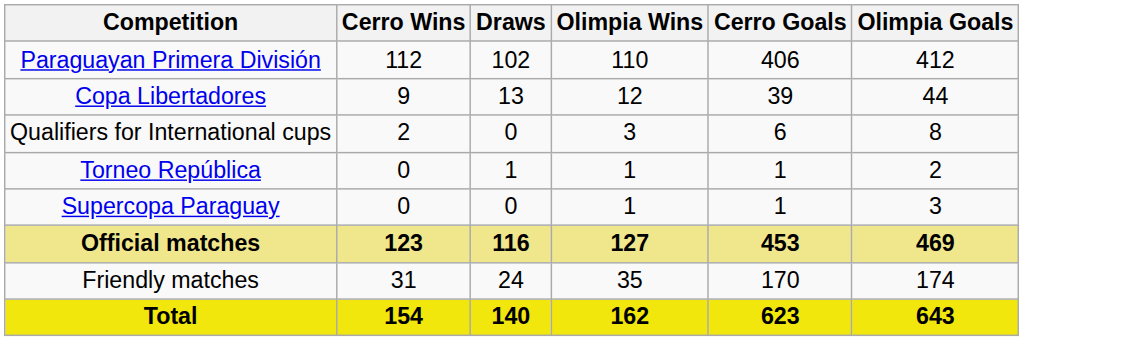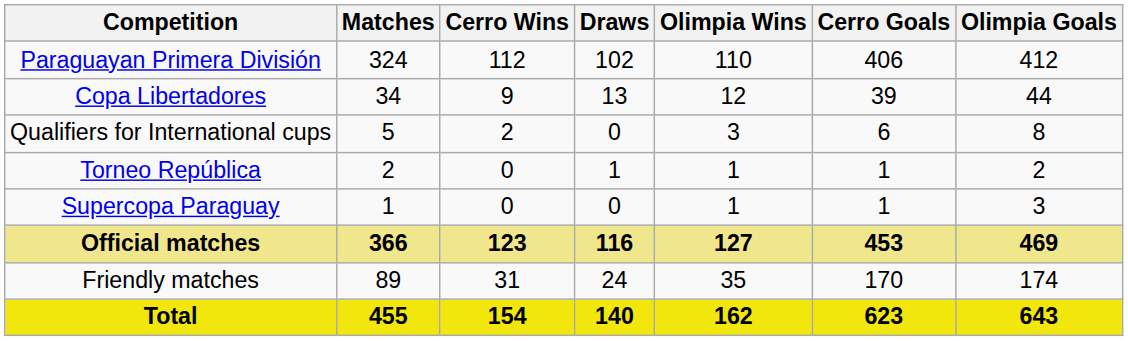 <table class="wikitable" style="text-align:center">
 <tr>
 <th>Competition</th>
+<th>Matches</th>
 <th>Cerro Wins</th>
 <th>Draws</th>
 <th>Olimpia Wins</th>
 <th>Cerro Goals</th>
 <th>Olimpia Goals</th>
 </tr>
 <tr>
 <td><a href='#'>Paraguayan Primera División</a></td>
+<td>324</td>
 <td>112</td>
 <td>102</td>
 <td>110</td>
 <td>406</td>
 <td>412</td>
 </tr>
 <tr>
 <td><a href='#'>Copa Libertadores</a></td>
+<td>34</td>
 <td>9</td>
 <td>13</td>
 <td>12</td>
 <td>39</td>
 <td>44</td>
 </tr>
 <tr>
 <td>Qualifiers for International cups</td>
+<td>5</td>
 <td>2</td>
 <td>0</td>
 <td>3</td>
 <td>6</td>
 <td>8</td>
 </tr>
 <tr>
 <td><a href='#'>Torneo República</a></td>
+<td>2</td>
 <td>0</td>
 <td>1</td>
 <td>1</td>
 <td>1</td>
 <td>2</td>
 </tr>
 <tr>
 <td><a href='#'>Supercopa Paraguay</a></td>
+<td>1</td>
 <td>0</td>
 <td>0</td>
 <td>1</td>
 <td>1</td>
 <td>3</td>
 </tr>
 <tr>
 <td bgcolor=F0E68C><strong>Official matches</strong></td>
+<td bgcolor=F0E68C><strong>366</strong></td>
 <td bgcolor="F0E68C"><strong>123</strong></td>
 <td bgcolor="F0E68C"><strong>116</strong></td>
 <td bgcolor="F0E68C"><strong>127</strong></td>
 <td bgcolor="F0E68C"><strong>453</strong></td>
 <td bgcolor=F0E68C><strong>469</strong></td>
 </tr>
 <tr>
 <td>Friendly matches</td>
+<td>89</td>
 <td>31</td>
 <td>24</td>
 <td>35</td>
 <td>170</td>
 <td>174</td>
 </tr>
 <tr>
 <td bgcolor=F1E70C><strong>Total</strong></td>
+<td bgcolor=F1E70C><strong>455</strong></td>
 <td bgcolor="F1E70C"><strong>154</strong></td>
 <td bgcolor="F1E70C"><strong>140</strong></td>
 <td bgcolor="F1E70C"><strong>162</strong></td>
 <td bgcolor="F1E70C"><strong>623</strong></td>
 <td bgcolor="F1E70C"><strong>643</strong></td>
 </tr>
 </table>
